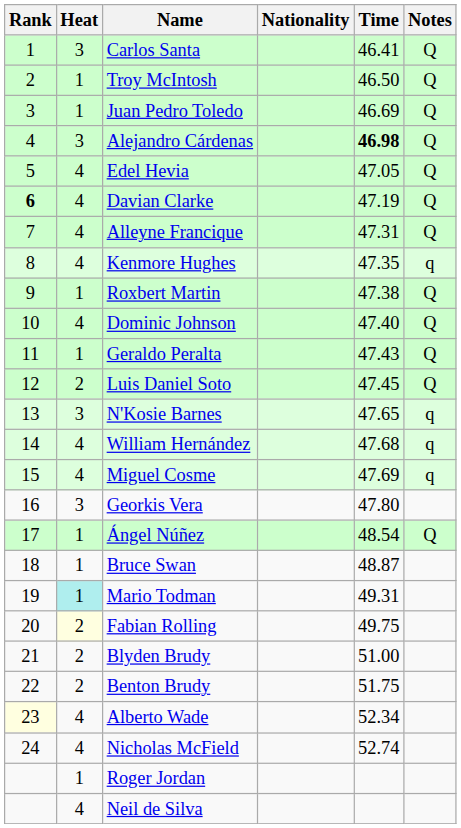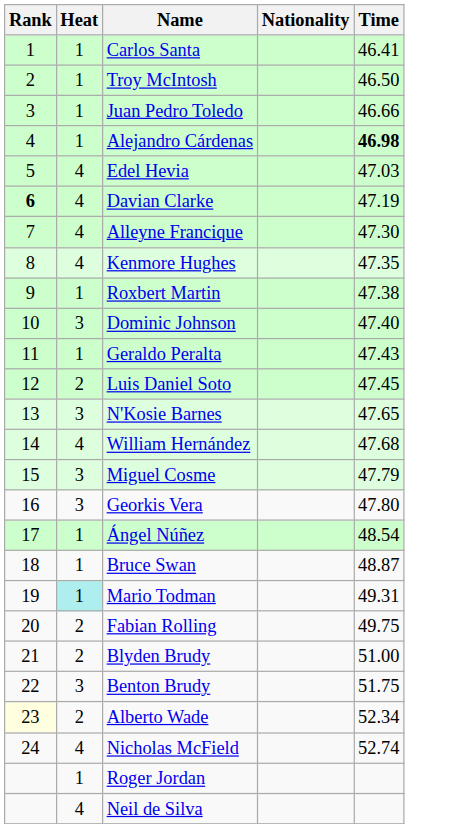 <table class="wikitable sortable" style="text-align:center; font-size:95%">
 <tr>
 <th>Rank</th>
 <th>Heat</th>
 <th>Name</th>
 <th>Nationality</th>
 <th>Time</th>
-<th>Notes</th>
 </tr>
 <tr bgcolor=ccffcc>
 <td>1</td>
-<td>3</td>
+<td>1</td>
 <td align=left><a href='#'>Carlos Santa</a></td>
 <td align=left></td>
 <td>46.41</td>
-<td>Q</td>
 </tr>
 <tr bgcolor=ccffcc>
 <td>2</td>
 <td>1</td>
 <td align=left><a href='#'>Troy McIntosh</a></td>
 <td align=left></td>
 <td>46.50</td>
-<td>Q</td>
 </tr>
 <tr bgcolor=ccffcc>
 <td>3</td>
 <td>1</td>
 <td align=left><a href='#'>Juan Pedro Toledo</a></td>
 <td align=left></td>
-<td>46.69</td>
-<td>Q</td>
+<td>46.66</td>
 </tr>
 <tr bgcolor=ccffcc>
 <td>4</td>
-<td>3</td>
+<td>1</td>
 <td align=left><a href='#'>Alejandro Cárdenas</a></td>
 <td align=left></td>
 <td><strong>46.98</strong></td>
-<td>Q</td>
 </tr>
 <tr bgcolor=ccffcc>
 <td>5</td>
 <td>4</td>
 <td align=left><a href='#'>Edel Hevia</a></td>
 <td align=left></td>
-<td>47.05</td>
-<td>Q</td>
+<td>47.03</td>
 </tr>
 <tr bgcolor=ccffcc>
 <td><strong>6</strong></td>
 <td>4</td>
 <td align=left><a href='#'>Davian Clarke</a></td>
 <td align=left></td>
 <td>47.19</td>
-<td>Q</td>
 </tr>
 <tr bgcolor=ccffcc>
 <td>7</td>
 <td>4</td>
 <td align=left><a href='#'>Alleyne Francique</a></td>
 <td align=left></td>
-<td>47.31</td>
-<td>Q</td>
+<td>47.30</td>
 </tr>
 <tr bgcolor=ddffdd>
 <td>8</td>
 <td>4</td>
 <td align=left><a href='#'>Kenmore Hughes</a></td>
 <td align=left></td>
 <td>47.35</td>
-<td>q</td>
 </tr>
 <tr bgcolor=ccffcc>
 <td>9</td>
 <td>1</td>
 <td align=left><a href='#'>Roxbert Martin</a></td>
 <td align=left></td>
 <td>47.38</td>
-<td>Q</td>
 </tr>
 <tr bgcolor=ccffcc>
 <td>10</td>
-<td>4</td>
+<td>3</td>
 <td align=left><a href='#'>Dominic Johnson</a></td>
 <td align=left></td>
 <td>47.40</td>
-<td>Q</td>
 </tr>
 <tr bgcolor=ccffcc>
 <td>11</td>
 <td>1</td>
 <td align=left><a href='#'>Geraldo Peralta</a></td>
 <td align=left></td>
 <td>47.43</td>
-<td>Q</td>
 </tr>
 <tr bgcolor=ccffcc>
 <td>12</td>
 <td>2</td>
 <td align=left><a href='#'>Luis Daniel Soto</a></td>
 <td align=left></td>
 <td>47.45</td>
-<td>Q</td>
 </tr>
 <tr bgcolor=ddffdd>
 <td>13</td>
 <td>3</td>
 <td align=left><a href='#'>N'Kosie Barnes</a></td>
 <td align=left></td>
 <td>47.65</td>
-<td>q</td>
 </tr>
 <tr bgcolor=ddffdd>
 <td>14</td>
 <td>4</td>
 <td align=left><a href='#'>William Hernández</a></td>
 <td align=left></td>
 <td>47.68</td>
-<td>q</td>
 </tr>
 <tr bgcolor=ddffdd>
 <td>15</td>
-<td>4</td>
+<td>3</td>
 <td align=left><a href='#'>Miguel Cosme</a></td>
 <td align=left></td>
-<td>47.69</td>
-<td>q</td>
+<td>47.79</td>
 </tr>
 <tr>
 <td>16</td>
 <td>3</td>
 <td align=left><a href='#'>Georkis Vera</a></td>
 <td align=left></td>
 <td>47.80</td>
-<td></td>
 </tr>
 <tr bgcolor=ccffcc>
 <td>17</td>
 <td>1</td>
 <td align=left><a href='#'>Ángel Núñez</a></td>
 <td align=left></td>
 <td>48.54</td>
-<td>Q</td>
 </tr>
 <tr>
 <td>18</td>
 <td>1</td>
 <td align=left><a href='#'>Bruce Swan</a></td>
 <td align=left></td>
 <td>48.87</td>
-<td></td>
 </tr>
 <tr>
 <td>19</td>
 <td style="background: paleturquoise;">1</td>
 <td align=left><a href='#'>Mario Todman</a></td>
 <td align=left></td>
 <td>49.31</td>
-<td></td>
 </tr>
 <tr>
 <td>20</td>
-<td style="background: lightyellow;">2</td>
+<td>2</td>
 <td align=left><a href='#'>Fabian Rolling</a></td>
 <td align=left></td>
 <td>49.75</td>
-<td></td>
 </tr>
 <tr>
 <td>21</td>
 <td>2</td>
 <td align=left><a href='#'>Blyden Brudy</a></td>
 <td align=left></td>
 <td>51.00</td>
-<td></td>
 </tr>
 <tr>
 <td>22</td>
-<td>2</td>
+<td>3</td>
 <td align=left><a href='#'>Benton Brudy</a></td>
 <td align=left></td>
 <td>51.75</td>
-<td></td>
 </tr>
 <tr>
 <td style="background: lightyellow;">23</td>
-<td>4</td>
+<td>2</td>
 <td align=left><a href='#'>Alberto Wade</a></td>
 <td align=left></td>
 <td>52.34</td>
-<td></td>
 </tr>
 <tr>
 <td>24</td>
 <td>4</td>
 <td align=left><a href='#'>Nicholas McField</a></td>
 <td align=left></td>
 <td>52.74</td>
-<td></td>
 </tr>
 <tr>
 <td></td>
 <td>1</td>
 <td align=left><a href='#'>Roger Jordan</a></td>
 <td align=left></td>
-<td></td>
 <td></td>
 </tr>
 <tr>
 <td></td>
 <td>4</td>
 <td align=left><a href='#'>Neil de Silva</a></td>
 <td align=left></td>
 <td></td>
-<td></td>
 </tr>
 </table>
